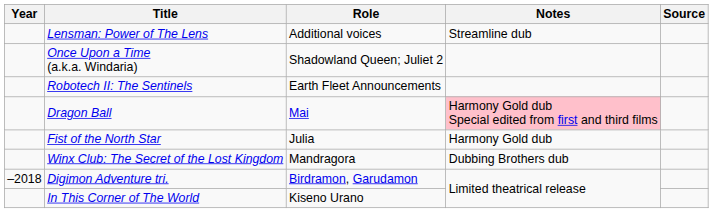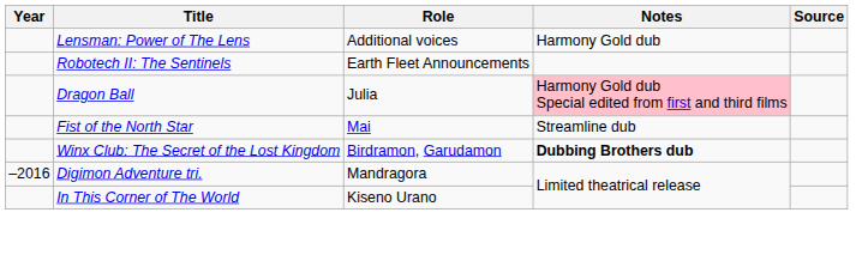 <table class="wikitable sortable plainrowheaders">
 <tr>
 <th>Year</th>
 <th>Title</th>
 <th>Role</th>
 <th class="unsortable">Notes</th>
 <th class="unsortable">Source</th>
 </tr>
 <tr>
 <td></td>
 <td><em><a href='#'>Lensman: Power of The Lens</a></em></td>
 <td>Additional voices</td>
-<td>Streamline dub</td>
-<td></td>
-</tr>
-<tr>
-<td></td>
-<td><em><a href='#'>Once Upon a Time</a></em><br>(a.k.a. Windaria)</td>
-<td>Shadowland Queen; Juliet 2</td>
-<td></td>
+<td>Harmony Gold dub</td>
 <td></td>
 </tr>
 <tr>
 <td></td>
 <td><em><a href='#'>Robotech II: The Sentinels</a></em></td>
 <td>Earth Fleet Announcements</td>
 <td></td>
 <td></td>
 </tr>
 <tr>
 <td></td>
 <td><em><a href='#'>Dragon Ball</a></em></td>
-<td><a href='#'>Mai</a></td>
+<td>Julia</td>
 <td style="background: pink;">Harmony Gold dub<br>Special edited from <a href='#'>first</a> and third films</td>
 <td></td>
 </tr>
 <tr>
 <td></td>
 <td><em><a href='#'>Fist of the North Star</a></em></td>
-<td>Julia</td>
-<td>Harmony Gold dub</td>
+<td><a href='#'>Mai</a></td>
+<td>Streamline dub</td>
 <td></td>
 </tr>
 <tr>
 <td></td>
 <td><em><a href='#'>Winx Club: The Secret of the Lost Kingdom</a></em></td>
-<td>Mandragora</td>
-<td>Dubbing Brothers dub</td>
+<td><a href='#'>Birdramon</a>, <a href='#'>Garudamon</a></td>
+<td><strong>Dubbing Brothers dub</strong></td>
 <td></td>
 </tr>
 <tr>
-<td>–2018</td>
+<td>–2016</td>
 <td><em><a href='#'>Digimon Adventure tri.</a></em></td>
-<td><a href='#'>Birdramon</a>, <a href='#'>Garudamon</a></td>
+<td>Mandragora</td>
 <td rowspan="2">Limited theatrical release</td>
 <td></td>
 </tr>
 <tr>
 <td></td>
 <td><em><a href='#'>In This Corner of The World</a></em></td>
 <td>Kiseno Urano</td>
 <td></td>
 </tr>
 </table>
